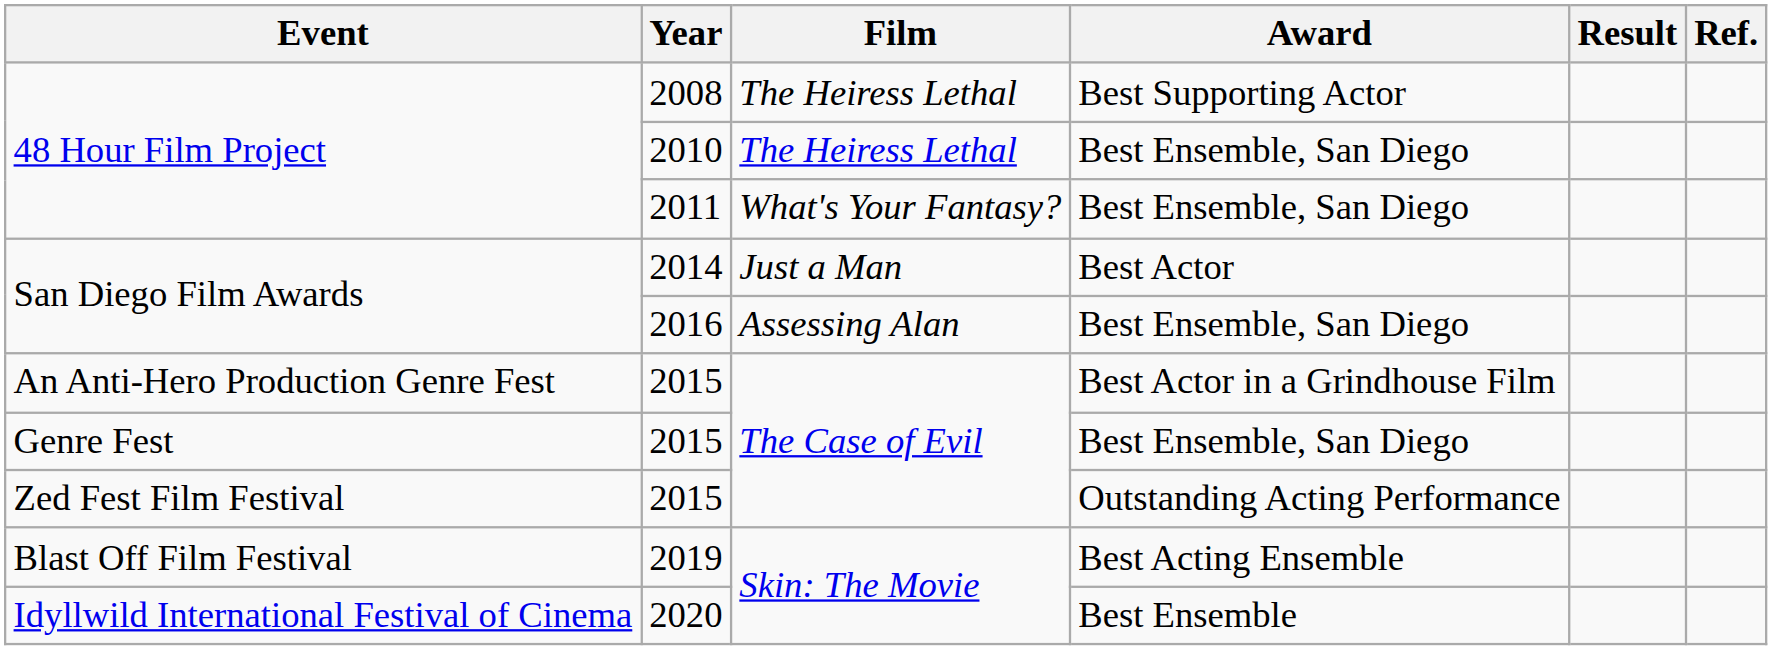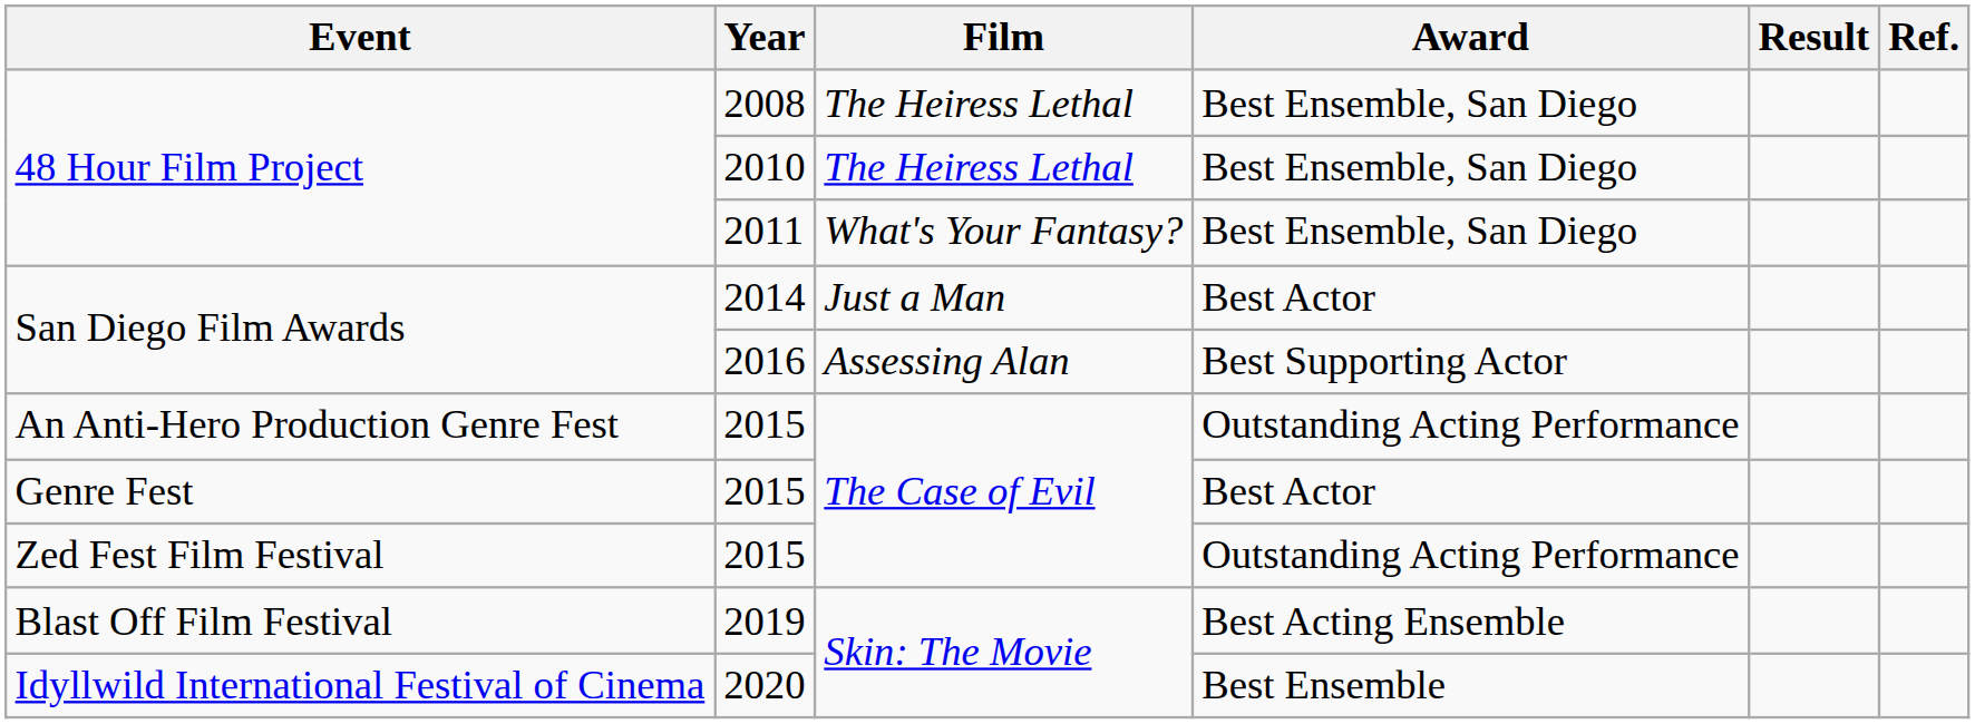 <table class="wikitable">
 <tr>
 <th>Event</th>
 <th>Year</th>
 <th>Film</th>
 <th>Award</th>
 <th>Result</th>
 <th>Ref.</th>
 </tr>
 <tr>
 <td rowspan="3"><a href='#'>48 Hour Film Project</a></td>
 <td>2008</td>
 <td><em>The Heiress Lethal</em></td>
-<td>Best Supporting Actor</td>
+<td>Best Ensemble, San Diego</td>
 <td></td>
 <td></td>
 </tr>
 <tr>
 <td>2010</td>
 <td><em><a href='#'>The Heiress Lethal</a></em></td>
 <td>Best Ensemble, San Diego</td>
 <td></td>
 <td></td>
 </tr>
 <tr>
 <td>2011</td>
 <td><em>What's Your Fantasy?</em></td>
 <td>Best Ensemble, San Diego</td>
 <td></td>
 <td></td>
 </tr>
 <tr>
 <td rowspan="2">San Diego Film Awards</td>
 <td>2014</td>
 <td><em>Just a Man</em></td>
 <td>Best Actor</td>
 <td></td>
 <td></td>
 </tr>
 <tr>
 <td>2016</td>
 <td><em>Assessing Alan</em></td>
-<td>Best Ensemble, San Diego</td>
+<td>Best Supporting Actor</td>
 <td></td>
 <td></td>
 </tr>
 <tr>
 <td>An Anti-Hero Production Genre Fest</td>
 <td>2015</td>
 <td rowspan="3"><em><a href='#'>The Case of Evil</a></em></td>
-<td>Best Actor in a Grindhouse Film</td>
+<td>Outstanding Acting Performance</td>
 <td></td>
 <td></td>
 </tr>
 <tr>
 <td>Genre Fest</td>
 <td>2015</td>
-<td>Best Ensemble, San Diego</td>
+<td>Best Actor</td>
 <td></td>
 <td></td>
 </tr>
 <tr>
 <td>Zed Fest Film Festival</td>
 <td>2015</td>
 <td>Outstanding Acting Performance</td>
 <td></td>
 <td></td>
 </tr>
 <tr>
 <td>Blast Off Film Festival</td>
 <td>2019</td>
 <td rowspan="2"><em><a href='#'>Skin: The Movie</a></em></td>
 <td>Best Acting Ensemble</td>
 <td></td>
 <td></td>
 </tr>
 <tr>
 <td><a href='#'>Idyllwild International Festival of Cinema</a></td>
 <td>2020</td>
 <td>Best Ensemble</td>
 <td></td>
 <td></td>
 </tr>
 </table>
